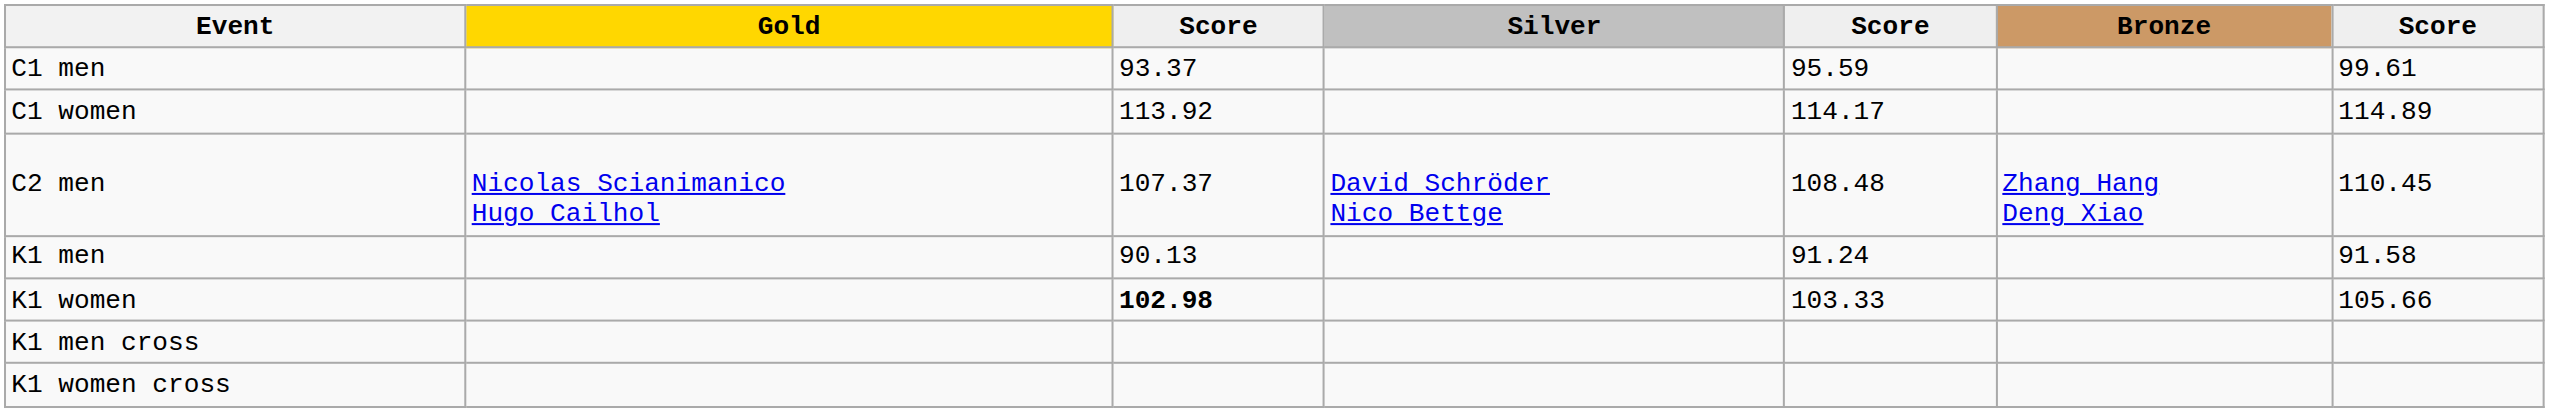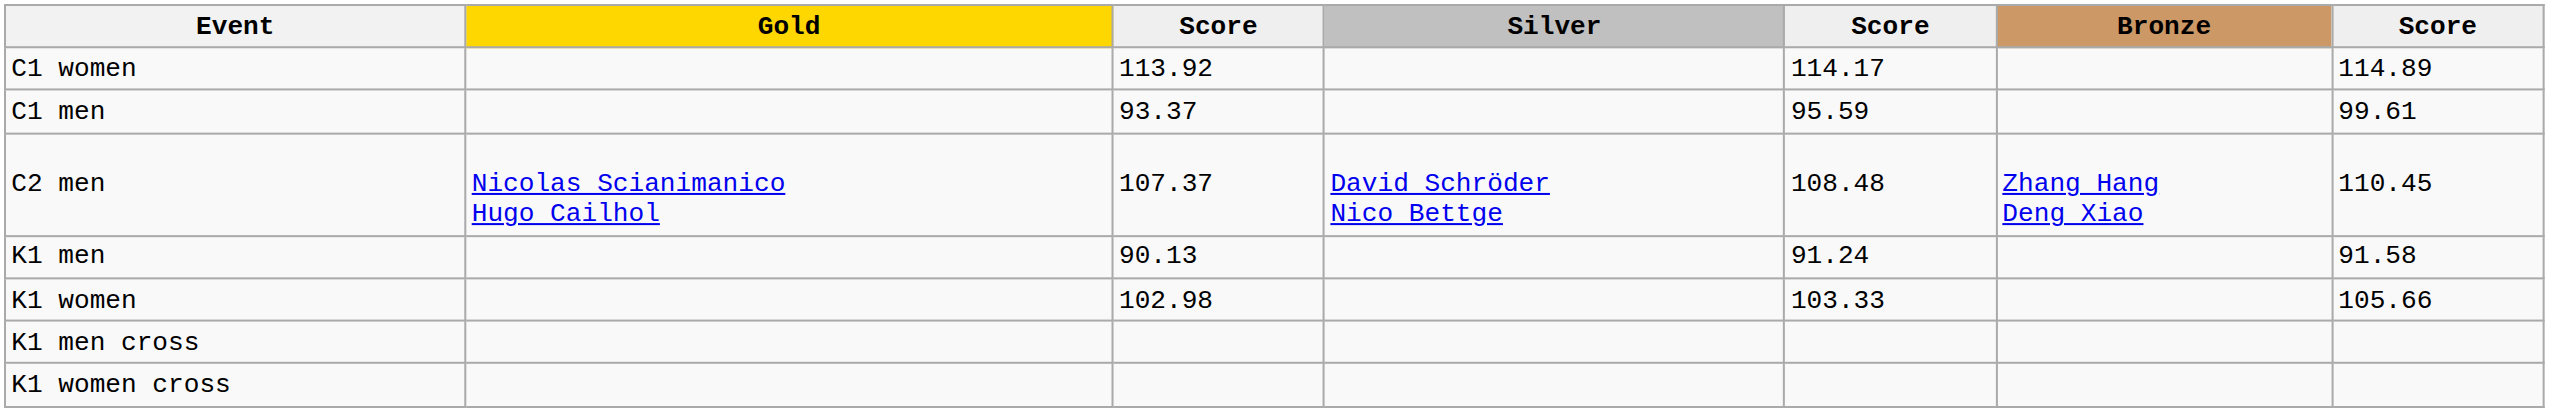 <table class="wikitable" width=100%>
 <tr>
 <th>Event</th>
 <td align=center bgcolor="gold"><strong>Gold</strong></td>
 <td align=center bgcolor="EFEFEF"><strong>Score</strong></td>
 <td align=center bgcolor="silver"><strong>Silver</strong></td>
 <td align=center bgcolor="EFEFEF"><strong>Score</strong></td>
 <td align=center bgcolor="CC9966"><strong>Bronze</strong></td>
 <td align=center bgcolor="EFEFEF"><strong>Score</strong></td>
 </tr>
 <tr>
+<td>C1 women</td>
+<td></td>
+<td>113.92</td>
+<td></td>
+<td>114.17</td>
+<td></td>
+<td>114.89</td>
+</tr>
+<tr>
 <td>C1 men</td>
 <td></td>
 <td>93.37</td>
 <td></td>
 <td>95.59</td>
 <td></td>
 <td>99.61</td>
-</tr>
-<tr>
-<td>C1 women</td>
-<td></td>
-<td>113.92</td>
-<td></td>
-<td>114.17</td>
-<td></td>
-<td>114.89</td>
 </tr>
 <tr>
 <td>C2 men</td>
 <td><br><a href='#'>Nicolas Scianimanico</a><br><a href='#'>Hugo Cailhol</a></td>
 <td>107.37</td>
 <td><br><a href='#'>David Schröder</a><br><a href='#'>Nico Bettge</a></td>
 <td>108.48</td>
 <td><br><a href='#'>Zhang Hang</a><br><a href='#'>Deng Xiao</a></td>
 <td>110.45</td>
 </tr>
 <tr>
 <td>K1 men</td>
 <td></td>
 <td>90.13</td>
 <td></td>
 <td>91.24</td>
 <td></td>
 <td>91.58</td>
 </tr>
 <tr>
 <td>K1 women</td>
 <td></td>
-<td><strong>102.98</strong></td>
+<td>102.98</td>
 <td></td>
 <td>103.33</td>
 <td></td>
 <td>105.66</td>
 </tr>
 <tr>
 <td>K1 men cross</td>
 <td></td>
 <td></td>
 <td></td>
 <td></td>
 <td></td>
 <td></td>
 </tr>
 <tr>
 <td>K1 women cross</td>
 <td></td>
 <td></td>
 <td></td>
 <td></td>
 <td></td>
 <td></td>
 </tr>
 </table>
